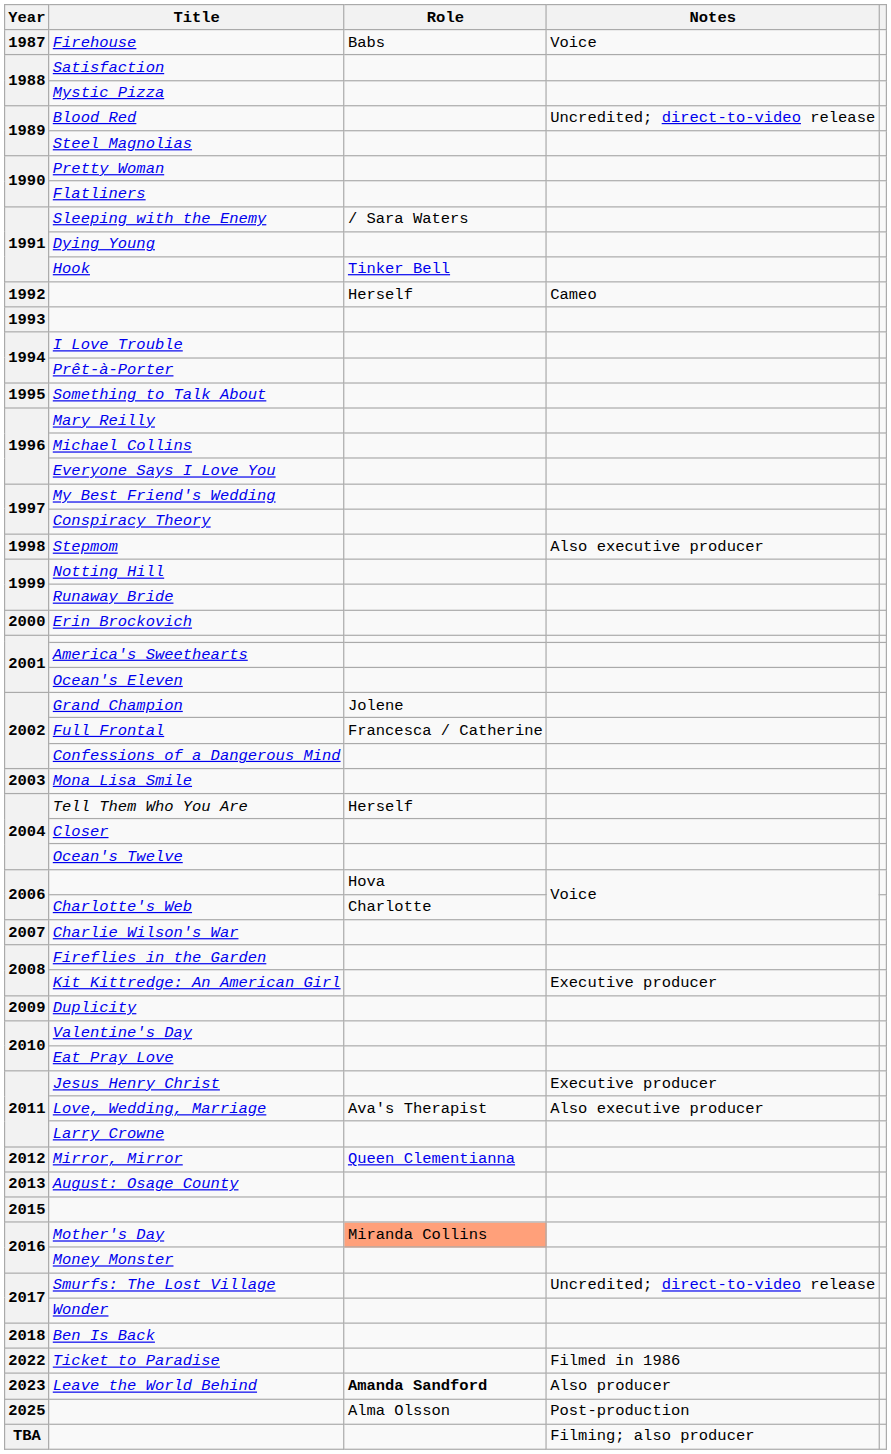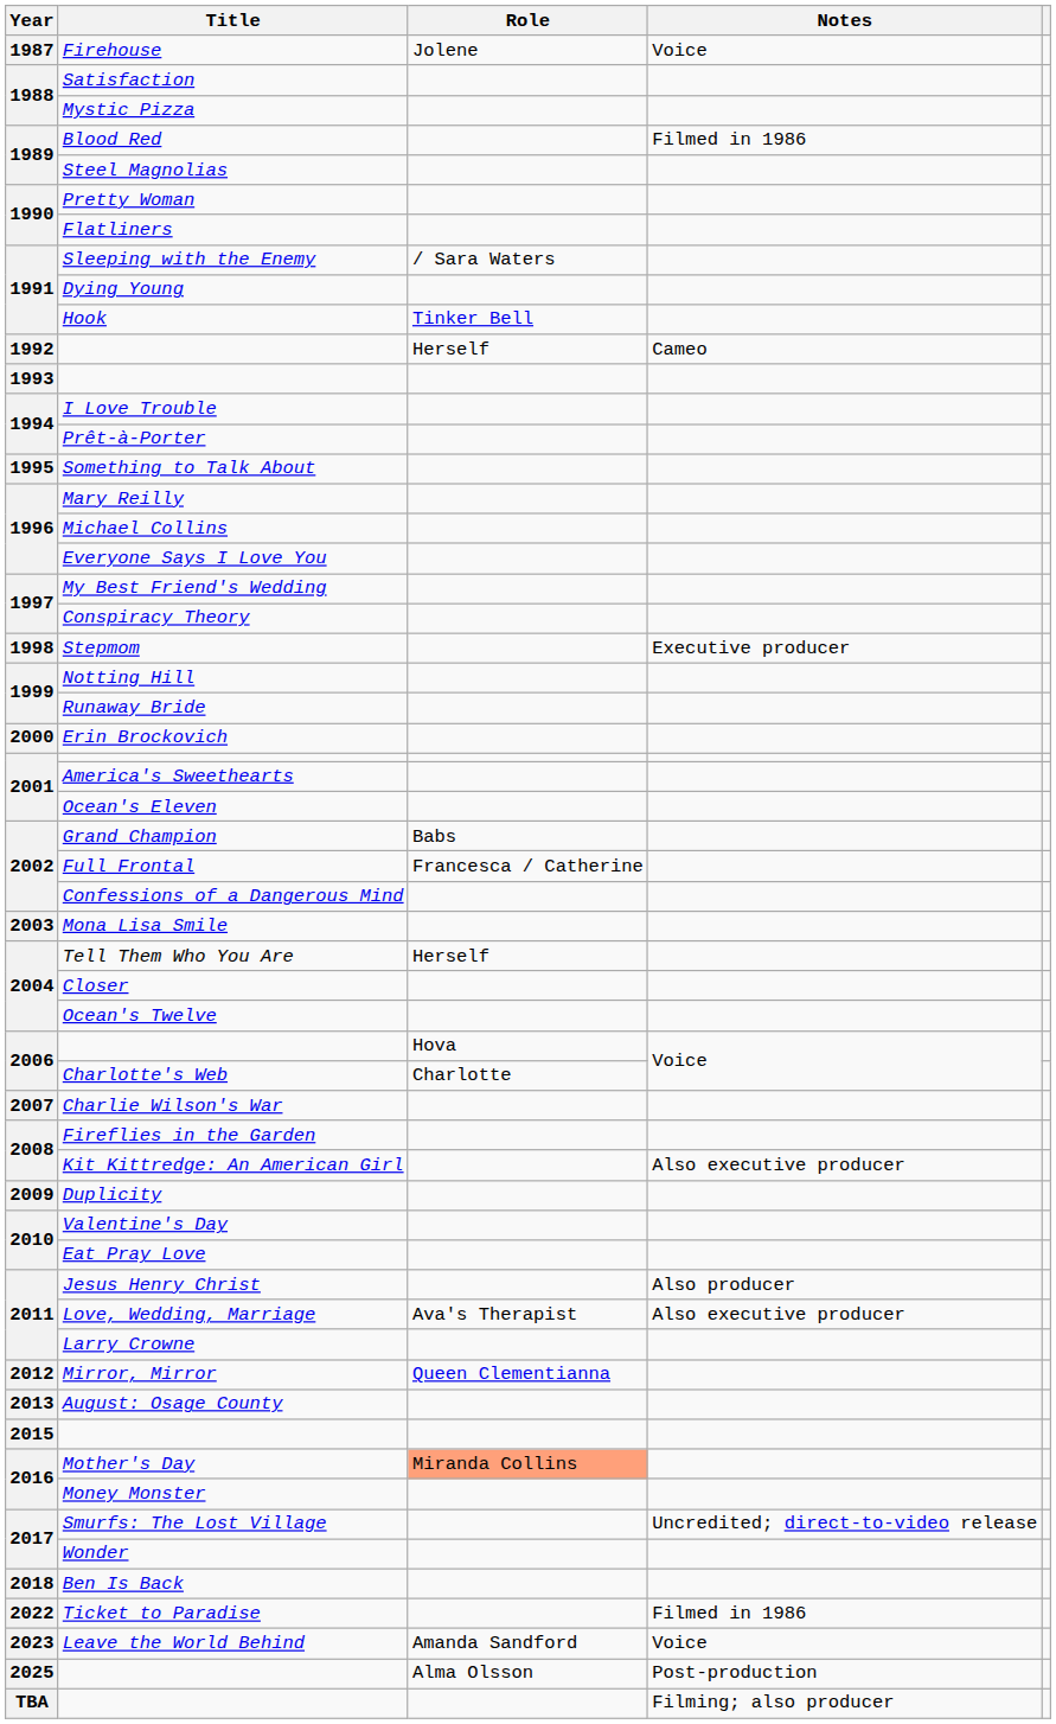 <table class="wikitable plainrowheaders sortable">
 <tr>
 <th scope="col">Year</th>
 <th scope="col">Title</th>
 <th scope="col">Role</th>
 <th scope="col" class="unsortable">Notes</th>
 <th scope="col" class="unsortable"></th>
 </tr>
 <tr>
 <th scope=row>1987</th>
 <td><em><a href='#'>Firehouse</a></em></td>
-<td>Babs</td>
+<td>Jolene</td>
 <td>Voice</td>
 <td style="text-align:center;"></td>
 </tr>
 <tr>
 <th rowspan="2" scope="row">1988</th>
 <td><em><a href='#'>Satisfaction</a></em></td>
 <td></td>
 <td></td>
 <td style="text-align:center;"></td>
 </tr>
 <tr>
 <td><em><a href='#'>Mystic Pizza</a></em></td>
 <td></td>
 <td></td>
 <td style="text-align:center;"></td>
 </tr>
 <tr>
 <th rowspan="2" scope="row">1989</th>
 <td><em><a href='#'>Blood Red</a></em></td>
 <td></td>
-<td>Uncredited; <a href='#'>direct-to-video</a> release</td>
+<td>Filmed in 1986</td>
 <td style="text-align:center;"></td>
 </tr>
 <tr>
 <td><em><a href='#'>Steel Magnolias</a></em></td>
 <td></td>
 <td></td>
 <td style="text-align:center;"></td>
 </tr>
 <tr>
 <th rowspan="2 "scope="row">1990</th>
 <td><em><a href='#'>Pretty Woman</a></em></td>
 <td></td>
 <td></td>
 <td style="text-align:center;"></td>
 </tr>
 <tr>
 <td><em><a href='#'>Flatliners</a></em></td>
 <td></td>
 <td></td>
 <td style="text-align:center;"></td>
 </tr>
 <tr>
 <th rowspan="3 "scope="row">1991</th>
 <td><em><a href='#'>Sleeping with the Enemy</a></em></td>
 <td> / Sara Waters</td>
 <td></td>
 <td style="text-align:center;"></td>
 </tr>
 <tr>
 <td><em><a href='#'>Dying Young</a></em></td>
 <td></td>
 <td></td>
 <td style="text-align:center;"></td>
 </tr>
 <tr>
 <td><em><a href='#'>Hook</a></em></td>
 <td><a href='#'>Tinker Bell</a></td>
 <td></td>
 <td style="text-align:center;"></td>
 </tr>
 <tr>
 <th scope=row>1992</th>
 <td><em></em></td>
 <td>Herself</td>
 <td>Cameo</td>
 <td style="text-align:center;"></td>
 </tr>
 <tr>
 <th scope=row>1993</th>
 <td><em></em></td>
 <td></td>
 <td></td>
 <td style="text-align:center;"></td>
 </tr>
 <tr>
 <th rowspan="2" scope="row">1994</th>
 <td><em><a href='#'>I Love Trouble</a></em></td>
 <td></td>
 <td></td>
 <td style="text-align:center;"></td>
 </tr>
 <tr>
 <td><em><a href='#'>Prêt-à-Porter</a></em></td>
 <td></td>
 <td></td>
 <td style="text-align:center;"></td>
 </tr>
 <tr>
 <th scope=row>1995</th>
 <td><em><a href='#'>Something to Talk About</a></em></td>
 <td></td>
 <td></td>
 <td style="text-align:center;"></td>
 </tr>
 <tr>
 <th rowspan="3" scope="row">1996</th>
 <td><em><a href='#'>Mary Reilly</a></em></td>
 <td></td>
 <td></td>
 <td style="text-align:center;"></td>
 </tr>
 <tr>
 <td><em><a href='#'>Michael Collins</a></em></td>
 <td></td>
 <td></td>
 <td style="text-align:center;"></td>
 </tr>
 <tr>
 <td><em><a href='#'>Everyone Says I Love You</a></em></td>
 <td></td>
 <td></td>
 <td style="text-align:center;"></td>
 </tr>
 <tr>
 <th rowspan="2" scope="row">1997</th>
 <td><em><a href='#'>My Best Friend's Wedding</a></em></td>
 <td></td>
 <td></td>
 <td style="text-align:center;"></td>
 </tr>
 <tr>
 <td><em><a href='#'>Conspiracy Theory</a></em></td>
 <td></td>
 <td></td>
 <td style="text-align:center;"></td>
 </tr>
 <tr>
 <th scope=row>1998</th>
 <td><em><a href='#'>Stepmom</a></em></td>
 <td></td>
-<td>Also executive producer</td>
+<td>Executive producer</td>
 <td style="text-align:center;"></td>
 </tr>
 <tr>
 <th rowspan="2" scope="row">1999</th>
 <td><em><a href='#'>Notting Hill</a></em></td>
 <td></td>
 <td></td>
 <td style="text-align:center;"></td>
 </tr>
 <tr>
 <td><em><a href='#'>Runaway Bride</a></em></td>
 <td></td>
 <td></td>
 <td style="text-align:center;"></td>
 </tr>
 <tr>
 <th scope=row>2000</th>
 <td><em><a href='#'>Erin Brockovich</a></em></td>
 <td></td>
 <td></td>
 <td style="text-align:center;"></td>
 </tr>
 <tr>
 <th rowspan="3" scope="row">2001</th>
 <td><em></em></td>
 <td></td>
 <td></td>
 <td style="text-align:center;"></td>
 </tr>
 <tr>
 <td><em><a href='#'>America's Sweethearts</a></em></td>
 <td></td>
 <td></td>
 <td style="text-align:center;"></td>
 </tr>
 <tr>
 <td><em><a href='#'>Ocean's Eleven</a></em></td>
 <td></td>
 <td></td>
 <td style="text-align:center;"></td>
 </tr>
 <tr>
 <th rowspan="3" scope="row">2002</th>
 <td><em><a href='#'>Grand Champion</a></em></td>
-<td>Jolene</td>
+<td>Babs</td>
 <td></td>
 <td style="text-align:center;"></td>
 </tr>
 <tr>
 <td><em><a href='#'>Full Frontal</a></em></td>
 <td>Francesca / Catherine</td>
 <td></td>
 <td style="text-align:center;"></td>
 </tr>
 <tr>
 <td><em><a href='#'>Confessions of a Dangerous Mind</a></em></td>
 <td></td>
 <td></td>
 <td style="text-align:center;"></td>
 </tr>
 <tr>
 <th scope=row>2003</th>
 <td><em><a href='#'>Mona Lisa Smile</a></em></td>
 <td></td>
 <td></td>
 <td style="text-align:center;"></td>
 </tr>
 <tr>
 <th rowspan="3" scope="row">2004</th>
 <td><em>Tell Them Who You Are</em></td>
 <td>Herself</td>
 <td></td>
 <td style="text-align:center;"></td>
 </tr>
 <tr>
 <td><em><a href='#'>Closer</a></em></td>
 <td></td>
 <td></td>
 <td style="text-align:center;"></td>
 </tr>
 <tr>
 <td><em><a href='#'>Ocean's Twelve</a></em></td>
 <td></td>
 <td></td>
 <td style="text-align:center;"></td>
 </tr>
 <tr>
 <th rowspan="2" scope="row">2006</th>
 <td><em></em></td>
 <td>Hova</td>
 <td rowspan="2">Voice</td>
 <td style="text-align:center;"></td>
 </tr>
 <tr>
 <td><em><a href='#'>Charlotte's Web</a></em></td>
 <td>Charlotte</td>
 <td style="text-align:center;"></td>
 </tr>
 <tr>
 <th scope=row>2007</th>
 <td><em><a href='#'>Charlie Wilson's War</a></em></td>
 <td></td>
 <td></td>
 <td style="text-align:center;"></td>
 </tr>
 <tr>
 <th rowspan="2" scope="row">2008</th>
 <td><em><a href='#'>Fireflies in the Garden</a></em></td>
 <td></td>
 <td></td>
 <td style="text-align:center;"></td>
 </tr>
 <tr>
 <td><em><a href='#'>Kit Kittredge: An American Girl</a></em></td>
 <td></td>
-<td>Executive producer</td>
+<td>Also executive producer</td>
 <td style="text-align:center;"></td>
 </tr>
 <tr>
 <th scope=row>2009</th>
 <td><em><a href='#'>Duplicity</a></em></td>
 <td></td>
 <td></td>
 <td style="text-align:center;"></td>
 </tr>
 <tr>
 <th rowspan="2" scope="row">2010</th>
 <td><em><a href='#'>Valentine's Day</a></em></td>
 <td></td>
 <td></td>
 <td style="text-align:center;"></td>
 </tr>
 <tr>
 <td><em><a href='#'>Eat Pray Love</a></em></td>
 <td></td>
 <td></td>
 <td style="text-align:center;"></td>
 </tr>
 <tr>
 <th rowspan="3" scope="row">2011</th>
 <td><em><a href='#'>Jesus Henry Christ</a></em></td>
 <td></td>
-<td>Executive producer</td>
+<td>Also producer</td>
 <td style="text-align:center;"></td>
 </tr>
 <tr>
 <td><em><a href='#'>Love, Wedding, Marriage</a></em></td>
 <td>Ava's Therapist</td>
 <td>Also executive producer</td>
 <td style="text-align:center;"></td>
 </tr>
 <tr>
 <td><em><a href='#'>Larry Crowne</a></em></td>
 <td></td>
 <td></td>
 <td style="text-align:center;"></td>
 </tr>
 <tr>
 <th scope=row>2012</th>
 <td><em><a href='#'>Mirror, Mirror</a></em></td>
 <td><a href='#'>Queen Clementianna</a></td>
 <td></td>
 <td style="text-align:center;"></td>
 </tr>
 <tr>
 <th scope=row>2013</th>
 <td><em><a href='#'>August: Osage County</a></em></td>
 <td></td>
 <td></td>
 <td style="text-align:center;"></td>
 </tr>
 <tr>
 <th scope=row>2015</th>
 <td><em></em></td>
 <td></td>
 <td></td>
 <td style="text-align:center;"></td>
 </tr>
 <tr>
 <th rowspan="2" scope="row">2016</th>
 <td><em><a href='#'>Mother's Day</a></em></td>
 <td style="background: lightsalmon;">Miranda Collins</td>
 <td></td>
 <td style="text-align:center;"></td>
 </tr>
 <tr>
 <td><em><a href='#'>Money Monster</a></em></td>
 <td></td>
 <td></td>
 <td style="text-align:center;"></td>
 </tr>
 <tr>
 <th rowspan="2" scope="row">2017</th>
 <td><em><a href='#'>Smurfs: The Lost Village</a></em></td>
 <td></td>
 <td>Uncredited; <a href='#'>direct-to-video</a> release</td>
 <td style="text-align:center;"></td>
 </tr>
 <tr>
 <td><em><a href='#'>Wonder</a></em></td>
 <td></td>
 <td></td>
 <td style="text-align:center;"></td>
 </tr>
 <tr>
 <th scope=row>2018</th>
 <td><em><a href='#'>Ben Is Back</a></em></td>
 <td></td>
 <td></td>
 <td style="text-align:center;"></td>
 </tr>
 <tr>
 <th scope=row>2022</th>
 <td><em><a href='#'>Ticket to Paradise</a></em></td>
 <td></td>
 <td>Filmed in 1986</td>
 <td style="text-align:center;"></td>
 </tr>
 <tr>
 <th scope=row>2023</th>
 <td><em><a href='#'>Leave the World Behind</a></em></td>
-<td><strong>Amanda Sandford</strong></td>
-<td>Also producer</td>
+<td>Amanda Sandford</td>
+<td>Voice</td>
 <td style="text-align:center;"></td>
 </tr>
 <tr>
 <th scope=row>2025</th>
 <td></td>
 <td>Alma Olsson</td>
 <td>Post-production</td>
 <td style="text-align:center;"></td>
 </tr>
 <tr>
 <th scope=row>TBA</th>
 <td></td>
 <td></td>
 <td>Filming; also producer</td>
 <td style="text-align:center;"><br></td>
 </tr>
 </table>
